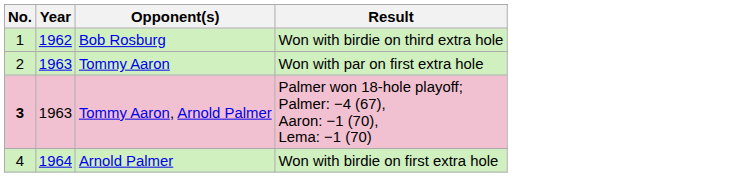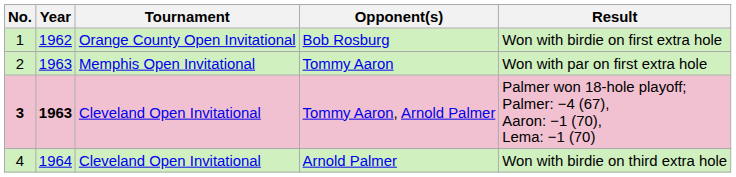 <table class="wikitable" style="font-size:95%;">
 <tr>
 <th>No.</th>
 <th>Year</th>
+<th>Tournament</th>
 <th>Opponent(s)</th>
 <th>Result</th>
 </tr>
 <tr style="background:#D0F0C0;">
 <td align=center>1</td>
 <td><a href='#'>1962</a></td>
+<td><a href='#'>Orange County Open Invitational</a></td>
 <td> <a href='#'>Bob Rosburg</a></td>
-<td>Won with birdie on third extra hole</td>
+<td>Won with birdie on first extra hole</td>
 </tr>
 <tr style="background:#D0F0C0;">
 <td align=center>2</td>
 <td><a href='#'>1963</a></td>
+<td><a href='#'>Memphis Open Invitational</a></td>
 <td> <a href='#'>Tommy Aaron</a></td>
 <td>Won with par on first extra hole</td>
 </tr>
 <tr style="background:#F2C1D1;">
 <td align=center><strong>3</strong></td>
-<td>1963</td>
+<td><strong>1963</strong></td>
+<td><a href='#'>Cleveland Open Invitational</a></td>
 <td> <a href='#'>Tommy Aaron</a>,  <a href='#'>Arnold Palmer</a></td>
 <td>Palmer won 18-hole playoff;<br>Palmer: −4 (67),<br>Aaron: −1 (70),<br>Lema: −1 (70)</td>
 </tr>
 <tr style="background:#D0F0C0;">
 <td align=center>4</td>
 <td><a href='#'>1964</a></td>
+<td><a href='#'>Cleveland Open Invitational</a></td>
 <td> <a href='#'>Arnold Palmer</a></td>
-<td>Won with birdie on first extra hole</td>
+<td>Won with birdie on third extra hole</td>
 </tr>
 </table>
